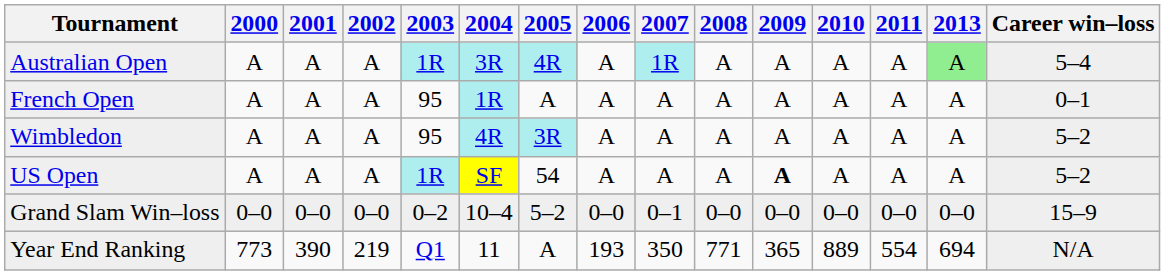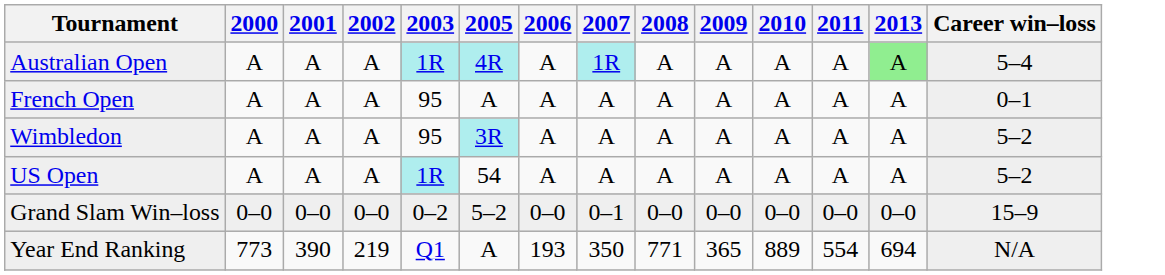 <table class="wikitable">
 <tr>
 <th>Tournament</th>
 <th><a href='#'>2000</a></th>
 <th><a href='#'>2001</a></th>
 <th><a href='#'>2002</a></th>
 <th><a href='#'>2003</a></th>
-<th><a href='#'>2004</a></th>
 <th><a href='#'>2005</a></th>
 <th><a href='#'>2006</a></th>
 <th><a href='#'>2007</a></th>
 <th><a href='#'>2008</a></th>
 <th><a href='#'>2009</a></th>
 <th><a href='#'>2010</a></th>
 <th><a href='#'>2011</a></th>
 <th><a href='#'>2013</a></th>
 <th>Career win–loss</th>
 </tr>
 <tr>
 <td style="background:#EFEFEF;"><a href='#'>Australian Open</a></td>
 <td align="center">A</td>
 <td align="center">A</td>
 <td align="center">A</td>
 <td align="center" style="background:#afeeee;"><a href='#'>1R</a></td>
-<td align="center" style="background:#afeeee;"><a href='#'>3R</a></td>
 <td align="center" style="background:#afeeee;"><a href='#'>4R</a></td>
 <td align="center">A</td>
 <td align="center" style="background:#afeeee;"><a href='#'>1R</a></td>
 <td align="center">A</td>
 <td align="center">A</td>
 <td align="center">A</td>
 <td align="center">A</td>
 <td align="center" style="background: lightgreen;">A</td>
 <td align="center" style="background:#EFEFEF;">5–4</td>
 </tr>
 <tr>
 <td style="background:#EFEFEF;"><a href='#'>French Open</a></td>
 <td align="center">A</td>
 <td align="center">A</td>
 <td align="center">A</td>
 <td align="center">95</td>
-<td align="center" style="background:#afeeee;"><a href='#'>1R</a></td>
 <td align="center">A</td>
 <td align="center">A</td>
 <td align="center">A</td>
 <td align="center">A</td>
 <td align="center">A</td>
 <td align="center">A</td>
 <td align="center">A</td>
 <td align="center">A</td>
 <td align="center" style="background:#EFEFEF;">0–1</td>
 </tr>
 <tr>
 <td style="background:#EFEFEF;"><a href='#'>Wimbledon</a></td>
 <td align="center">A</td>
 <td align="center">A</td>
 <td align="center">A</td>
 <td align="center">95</td>
-<td align="center" style="background:#afeeee;"><a href='#'>4R</a></td>
 <td align="center" style="background:#afeeee;"><a href='#'>3R</a></td>
 <td align="center">A</td>
 <td align="center">A</td>
 <td align="center">A</td>
 <td align="center">A</td>
 <td align="center">A</td>
 <td align="center">A</td>
 <td align="center">A</td>
 <td align="center" style="background:#EFEFEF;">5–2</td>
 </tr>
 <tr>
 <td style="background:#EFEFEF;"><a href='#'>US Open</a></td>
 <td align="center">A</td>
 <td align="center">A</td>
 <td align="center">A</td>
 <td align="center" style="background:#afeeee;"><a href='#'>1R</a></td>
-<td align="center" style="background:yellow;"><a href='#'>SF</a></td>
 <td align="center">54</td>
 <td align="center">A</td>
 <td align="center">A</td>
 <td align="center">A</td>
-<td align="center"><strong>A</strong></td>
+<td align="center">A</td>
 <td align="center">A</td>
 <td align="center">A</td>
 <td align="center">A</td>
 <td align="center" style="background:#EFEFEF;">5–2</td>
 </tr>
 <tr>
 <td style="background:#EFEFEF;">Grand Slam Win–loss</td>
 <td align="center" style="background:#EFEFEF;">0–0</td>
 <td align="center" style="background:#EFEFEF;">0–0</td>
 <td align="center" style="background:#EFEFEF;">0–0</td>
 <td align="center" style="background:#EFEFEF;">0–2</td>
-<td align="center" style="background:#EFEFEF;">10–4</td>
 <td align="center" style="background:#EFEFEF;">5–2</td>
 <td align="center" style="background:#EFEFEF;">0–0</td>
 <td align="center" style="background:#EFEFEF;">0–1</td>
 <td align="center" style="background:#EFEFEF;">0–0</td>
 <td align="center" style="background:#EFEFEF;">0–0</td>
 <td align="center" style="background:#EFEFEF;">0–0</td>
 <td align="center" style="background:#EFEFEF;">0–0</td>
 <td align="center" style="background:#EFEFEF;">0–0</td>
 <td align="center" style="background:#EFEFEF;">15–9</td>
 </tr>
 <tr>
 <td style="background:#EFEFEF;">Year End Ranking</td>
 <td align="center">773</td>
 <td align="center">390</td>
 <td align="center">219</td>
 <td align="center"><a href='#'>Q1</a></td>
-<td align="center">11</td>
 <td align="center">A</td>
 <td align="center">193</td>
 <td align="center">350</td>
 <td align="center">771</td>
 <td align="center">365</td>
 <td align="center">889</td>
 <td align="center">554</td>
 <td align="center">694</td>
 <td align="center" style="background:#EFEFEF;">N/A</td>
 </tr>
 </table>
